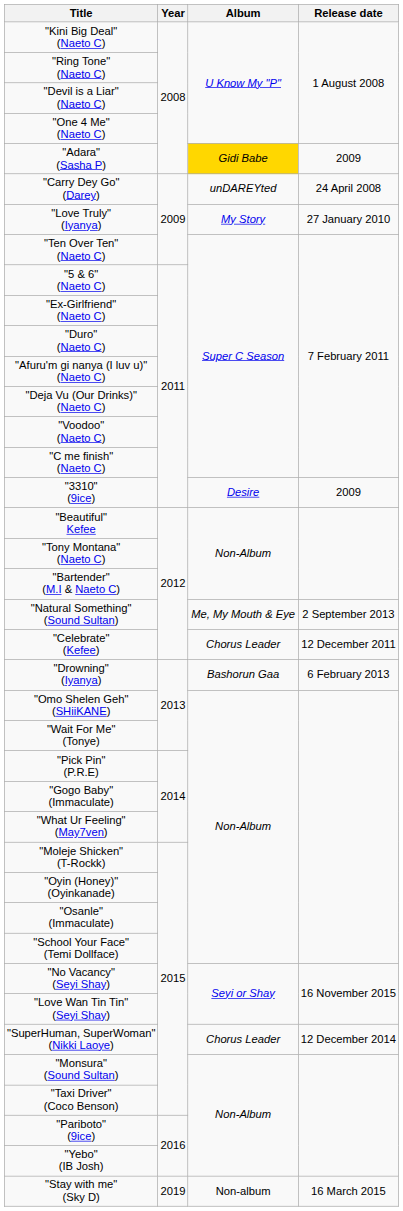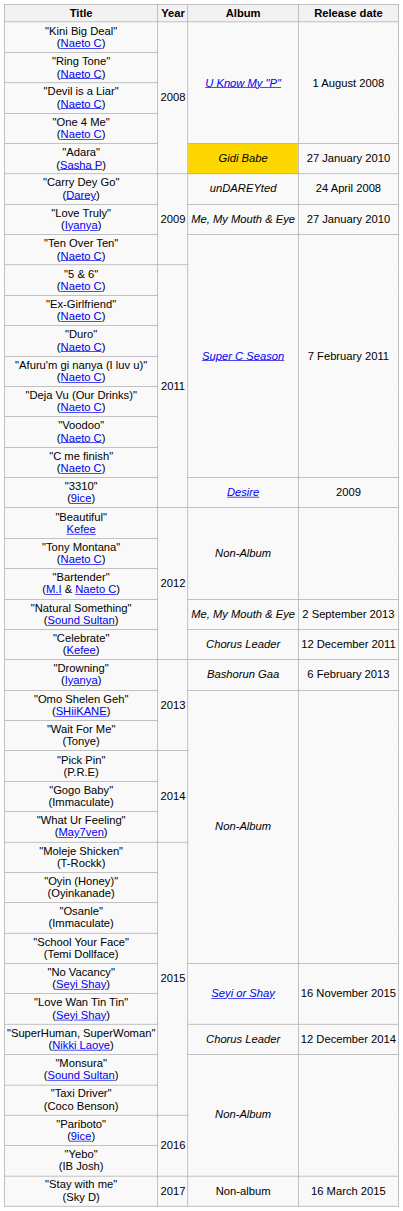 <table class="wikitable plainrowheaders" style="text-align:center;">
 <tr>
 <th>Title</th>
 <th>Year</th>
 <th width="150">Album</th>
 <th>Release date</th>
 </tr>
 <tr>
 <td>"Kini Big Deal" <br><span>(<a href='#'>Naeto C</a>)</span></td>
 <td rowspan="5">2008</td>
 <td rowspan="4"><em><a href='#'>U Know My "P"</a></em></td>
 <td rowspan="4">1 August 2008</td>
 </tr>
 <tr>
 <td>"Ring Tone" <br><span>(<a href='#'>Naeto C</a>)</span></td>
 </tr>
 <tr>
 <td>"Devil is a Liar" <br><span>(<a href='#'>Naeto C</a>)</span></td>
 </tr>
 <tr>
 <td>"One 4 Me" <br><span>(<a href='#'>Naeto C</a>)</span></td>
 </tr>
 <tr>
 <td>"Adara" <br><span>(<a href='#'>Sasha P</a>)</span></td>
 <td style="background: gold;"><em>Gidi Babe</em></td>
-<td>2009</td>
+<td>27 January 2010</td>
 </tr>
 <tr>
 <td>"Carry Dey Go" <br><span>(<a href='#'>Darey</a>)</span></td>
 <td rowspan="3">2009</td>
 <td><em>unDAREYted</em></td>
 <td>24 April 2008</td>
 </tr>
 <tr>
 <td>"Love Truly" <br><span>(<a href='#'>Iyanya</a>)</span></td>
-<td><em> <a href='#'>My Story</a></em></td>
+<td><em>Me, My Mouth & Eye</em></td>
 <td>27 January 2010</td>
 </tr>
 <tr>
 <td>"Ten Over Ten" <br><span>(<a href='#'>Naeto C</a>)</span></td>
 <td rowspan="8"><em><a href='#'>Super C Season</a></em></td>
 <td rowspan="8">7 February 2011</td>
 </tr>
 <tr>
 <td>"5 & 6" <br><span>(<a href='#'>Naeto C</a>)</span></td>
 <td rowspan="8">2011</td>
 </tr>
 <tr>
 <td>"Ex-Girlfriend" <br><span>(<a href='#'>Naeto C</a>)</span></td>
 </tr>
 <tr>
 <td>"Duro" <br><span>(<a href='#'>Naeto C</a>)</span></td>
 </tr>
 <tr>
 <td>"Afuru'm gi nanya (I luv u)" <br><span>(<a href='#'>Naeto C</a>)</span></td>
 </tr>
 <tr>
 <td>"Deja Vu (Our Drinks)" <br><span>(<a href='#'>Naeto C</a>)</span></td>
 </tr>
 <tr>
 <td>"Voodoo" <br><span>(<a href='#'>Naeto C</a>)</span></td>
 </tr>
 <tr>
 <td>"C me finish" <br><span>(<a href='#'>Naeto C</a>)</span></td>
 </tr>
 <tr>
 <td>"3310" <br><span>(<a href='#'>9ice</a>)</span></td>
 <td><em> <a href='#'>Desire</a></em></td>
 <td>2009</td>
 </tr>
 <tr>
 <td>"Beautiful" <br><span><a href='#'>Kefee</a></span></td>
 <td rowspan="5">2012</td>
 <td rowspan="3"><em>Non-Album</em></td>
 <td rowspan="3"></td>
 </tr>
 <tr>
 <td>"Tony Montana" <br><span>(<a href='#'>Naeto C</a>)</span></td>
 </tr>
 <tr>
 <td>"Bartender" <br><span>(<a href='#'>M.I</a> & <a href='#'>Naeto C</a>)</span></td>
 </tr>
 <tr>
 <td>"Natural Something" <br><span>(<a href='#'>Sound Sultan</a>)</span></td>
 <td><em>Me, My Mouth & Eye</em></td>
 <td>2 September 2013</td>
 </tr>
 <tr>
 <td>"Celebrate" <br><span>(<a href='#'>Kefee</a>)</span></td>
 <td><em>Chorus Leader</em></td>
 <td>12 December 2011</td>
 </tr>
 <tr>
 <td>"Drowning" <br><span>(<a href='#'>Iyanya</a>)</span></td>
 <td rowspan="3">2013</td>
 <td><em>Bashorun Gaa</em></td>
 <td>6 February 2013</td>
 </tr>
 <tr>
 <td>"Omo Shelen Geh" <br><span>(<a href='#'>SHiiKANE</a>)</span></td>
 <td rowspan="9"><em>Non-Album</em></td>
 <td rowspan="9"></td>
 </tr>
 <tr>
 <td>"Wait For Me" <br><span>(Tonye)</span></td>
 </tr>
 <tr>
 <td>"Pick Pin" <br><span>(P.R.E)</span></td>
 <td rowspan="3">2014</td>
 </tr>
 <tr>
 <td>"Gogo Baby" <br><span>(Immaculate)</span></td>
 </tr>
 <tr>
 <td>"What Ur Feeling" <br><span>(<a href='#'>May7ven</a>)</span></td>
 </tr>
 <tr>
 <td>"Moleje Shicken" <br><span>(T-Rockk)</span></td>
 <td rowspan="9">2015</td>
 </tr>
 <tr>
 <td>"Oyin (Honey)" <br><span>(Oyinkanade)</span></td>
 </tr>
 <tr>
 <td>"Osanle" <br><span>(Immaculate)</span></td>
 </tr>
 <tr>
 <td>"School Your Face" <br><span>(Temi Dollface)</span></td>
 </tr>
 <tr>
 <td>"No Vacancy" <br><span>(<a href='#'>Seyi Shay</a>)</span></td>
 <td rowspan="2"><em><a href='#'>Seyi or Shay</a></em></td>
 <td rowspan="2">16 November 2015</td>
 </tr>
 <tr>
 <td>"Love Wan Tin Tin" <br><span>(<a href='#'>Seyi Shay</a>)</span></td>
 </tr>
 <tr>
 <td>"SuperHuman, SuperWoman" <br><span>(<a href='#'>Nikki Laoye</a>)</span></td>
 <td><em>Chorus Leader</em></td>
 <td>12 December 2014</td>
 </tr>
 <tr>
 <td>"Monsura" <br><span>(<a href='#'>Sound Sultan</a>)</span></td>
 <td rowspan="4"><em>Non-Album</em></td>
 <td rowspan="4"></td>
 </tr>
 <tr>
 <td>"Taxi Driver" <br><span>(Coco Benson)</span></td>
 </tr>
 <tr>
 <td>"Pariboto" <br><span>(<a href='#'>9ice</a>)</span></td>
 <td rowspan="2">2016</td>
 </tr>
 <tr>
 <td>"Yebo" <br><span>(IB Josh)</span></td>
 </tr>
 <tr>
 <td>"Stay with me"<br>(Sky D)</td>
-<td>2019</td>
+<td>2017</td>
 <td>Non-album</td>
 <td>16 March 2015</td>
 </tr>
 </table>
